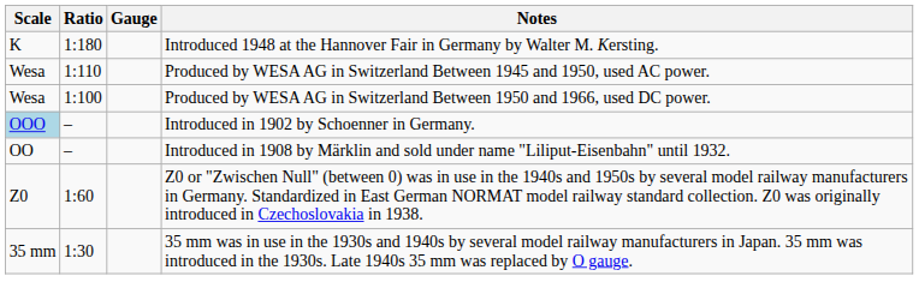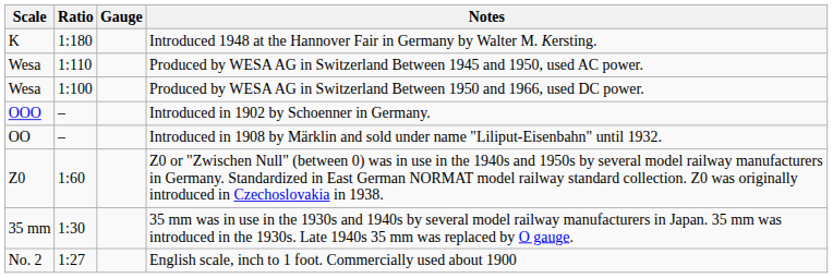 <table class=wikitable>
 <tr>
 <th>Scale</th>
 <th>Ratio</th>
 <th>Gauge</th>
 <th>Notes</th>
 </tr>
 <tr>
 <td>K</td>
 <td>1:180</td>
 <td></td>
 <td>Introduced 1948 at the Hannover Fair in Germany by Walter M. <em>K</em>ersting.</td>
 </tr>
 <tr>
 <td>Wesa</td>
 <td>1:110</td>
 <td></td>
 <td>Produced by WESA AG in Switzerland Between 1945 and 1950, used AC power.</td>
 </tr>
 <tr>
 <td>Wesa</td>
 <td>1:100</td>
 <td></td>
 <td>Produced by WESA AG in Switzerland Between 1950 and 1966, used DC power.</td>
 </tr>
 <tr>
-<td style="background: lightblue;"><a href='#'>OOO</a></td>
+<td><a href='#'>OOO</a></td>
 <td>–</td>
 <td></td>
 <td>Introduced in 1902 by Schoenner in Germany.</td>
 </tr>
 <tr>
 <td>OO</td>
 <td>–</td>
 <td></td>
 <td>Introduced in 1908 by Märklin and sold under name "Liliput-Eisenbahn" until 1932.</td>
 </tr>
 <tr>
 <td>Z0</td>
 <td>1:60</td>
 <td></td>
 <td>Z0 or "Zwischen Null" (between 0) was in use in the 1940s and 1950s by several model railway manufacturers in Germany. Standardized in East German NORMAT model railway standard collection. Z0 was originally introduced in <a href='#'>Czechoslovakia</a> in 1938.</td>
 </tr>
 <tr>
 <td>35 mm</td>
 <td>1:30</td>
 <td></td>
 <td>35 mm was in use in the 1930s and 1940s by several model railway manufacturers in Japan. 35 mm was introduced in the 1930s. Late 1940s 35 mm was replaced by <a href='#'>O gauge</a>.</td>
 </tr>
+<tr>
+<td>No. 2</td>
+<td>1:27</td>
+<td></td>
+<td>English scale,  inch to 1 foot. Commercially used about 1900</td>
+</tr>
 </table>
